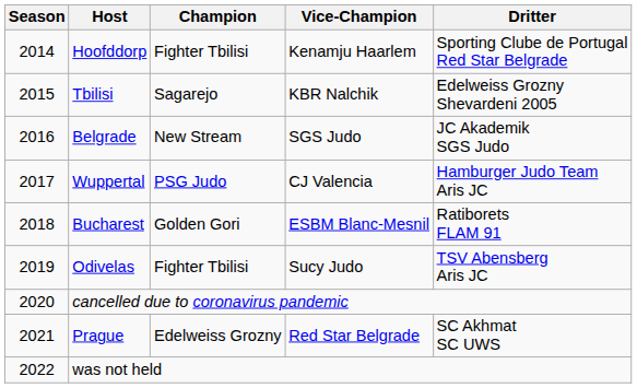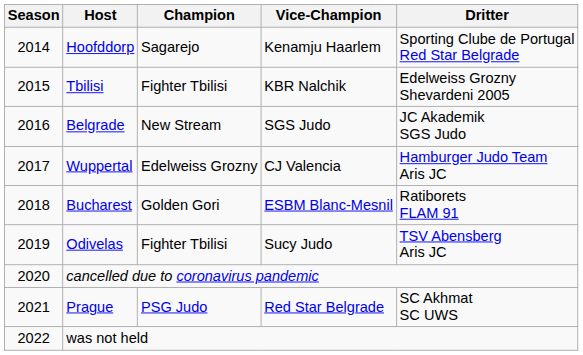 <table class="wikitable">
 <tr>
 <th>Season</th>
 <th>Host</th>
 <th>Champion</th>
 <th>Vice-Champion</th>
 <th>Dritter</th>
 </tr>
 <tr>
 <td align="center">2014</td>
 <td> <a href='#'>Hoofddorp</a></td>
-<td> Fighter Tbilisi</td>
+<td> Sagarejo</td>
 <td> Kenamju Haarlem</td>
 <td> Sporting Clube de Portugal<br> <a href='#'>Red Star Belgrade</a></td>
 </tr>
 <tr>
 <td align="center">2015</td>
 <td> <a href='#'>Tbilisi</a></td>
-<td> Sagarejo</td>
+<td> Fighter Tbilisi</td>
 <td> KBR Nalchik</td>
 <td> Edelweiss Grozny<br> Shevardeni 2005</td>
 </tr>
 <tr>
 <td align="center">2016</td>
 <td> <a href='#'>Belgrade</a></td>
 <td> New Stream</td>
 <td> SGS Judo</td>
 <td> JC Akademik<br> SGS Judo</td>
 </tr>
 <tr>
 <td align="center">2017</td>
 <td> <a href='#'>Wuppertal</a></td>
-<td> <a href='#'>PSG Judo</a></td>
+<td> Edelweiss Grozny</td>
 <td> CJ Valencia</td>
 <td> <a href='#'>Hamburger Judo Team</a><br> Aris JC</td>
 </tr>
 <tr>
 <td align="center">2018</td>
 <td> <a href='#'>Bucharest</a></td>
 <td> Golden Gori</td>
 <td> <a href='#'>ESBM Blanc-Mesnil</a></td>
 <td> Ratiborets<br> <a href='#'>FLAM 91</a></td>
 </tr>
 <tr>
 <td align="center">2019</td>
 <td> <a href='#'>Odivelas</a></td>
 <td> Fighter Tbilisi</td>
 <td> Sucy Judo</td>
 <td> <a href='#'>TSV Abensberg</a><br> Aris JC</td>
 </tr>
 <tr>
 <td align="center">2020</td>
 <td colspan="4"><em>cancelled due to <a href='#'>coronavirus pandemic</a></em></td>
 </tr>
 <tr>
 <td align="center">2021</td>
 <td> <a href='#'>Prague</a></td>
-<td> Edelweiss Grozny</td>
+<td> <a href='#'>PSG Judo</a></td>
 <td> <a href='#'>Red Star Belgrade</a></td>
 <td> SC Akhmat<br> SC UWS</td>
 </tr>
 <tr>
 <td align="center">2022</td>
 <td colspan="4">was not held</td>
 </tr>
 </table>
